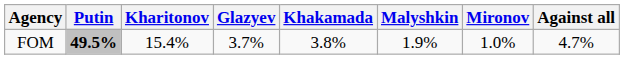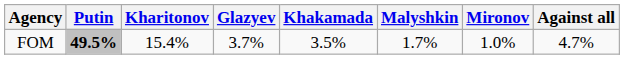 <table class=wikitable style="text-align:center; font-size:90%; line-height:14px">
 <tr>
 <th>Agency</th>
 <th><a href='#'>Putin</a></th>
 <th><a href='#'>Kharitonov</a></th>
 <th><a href='#'>Glazyev</a></th>
 <th><a href='#'>Khakamada</a></th>
 <th><a href='#'>Malyshkin</a></th>
 <th><a href='#'>Mironov</a></th>
 <th>Against all</th>
 </tr>
 <tr>
 <td>FOM</td>
 <td style="background:#C0C0C0"><strong>49.5%</strong></td>
 <td>15.4%</td>
 <td>3.7%</td>
-<td>3.8%</td>
-<td>1.9%</td>
+<td>3.5%</td>
+<td>1.7%</td>
 <td>1.0%</td>
 <td>4.7%</td>
 </tr>
 </table>
